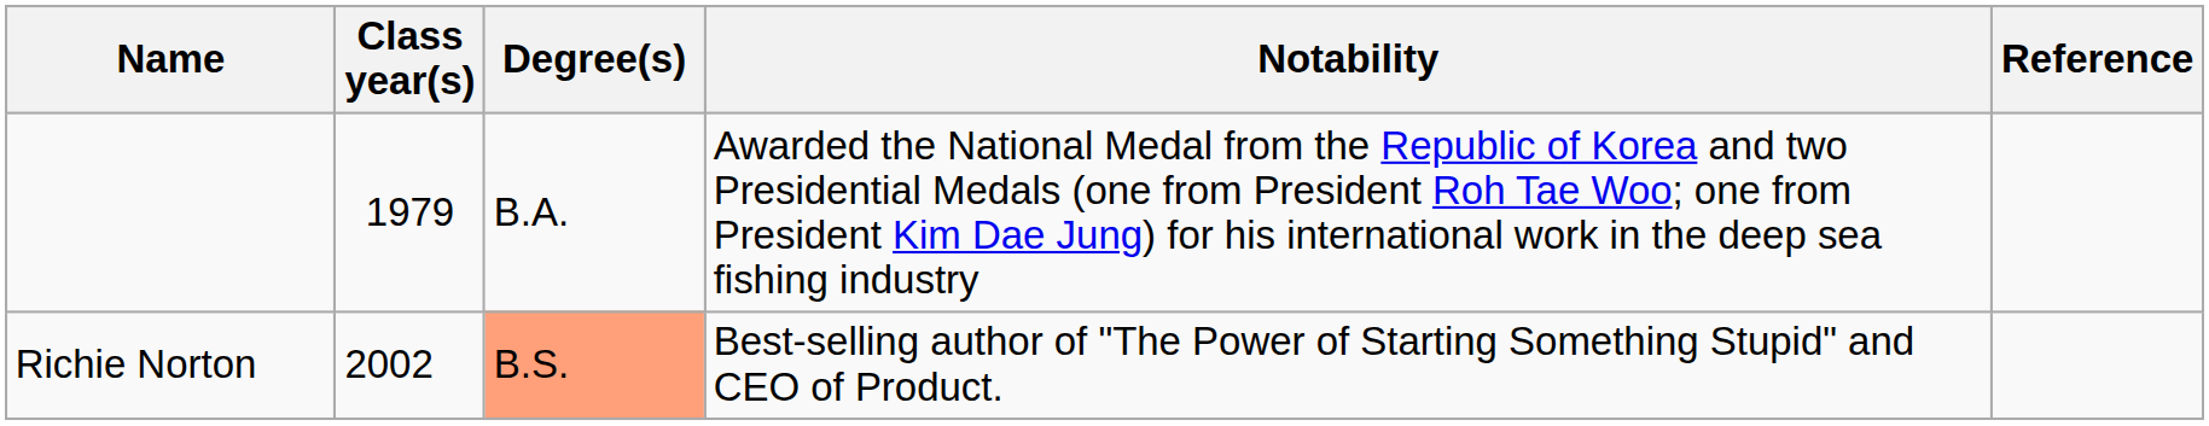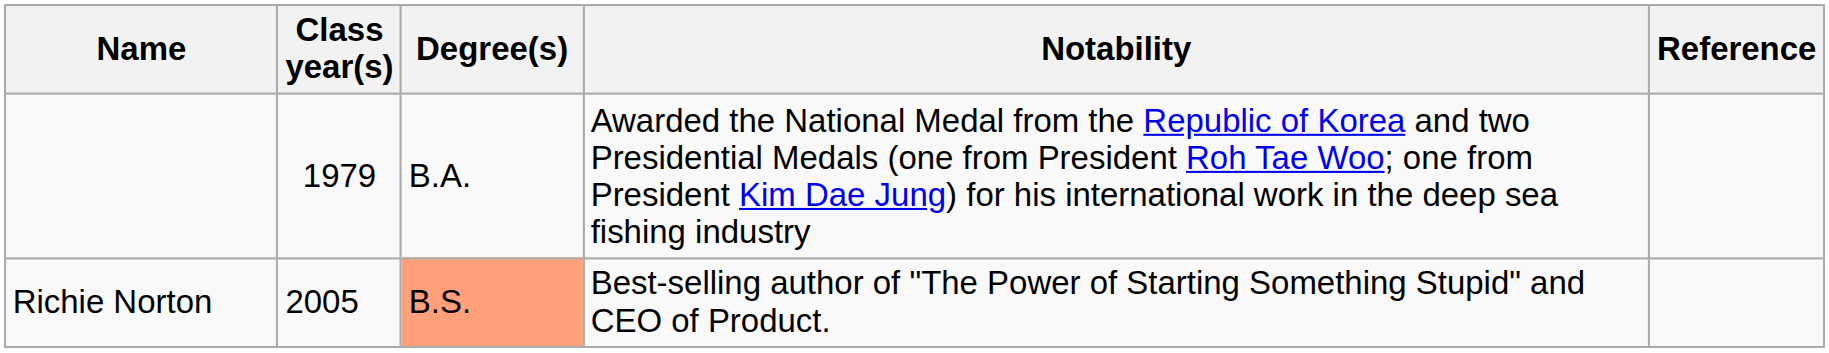 <table class="wikitable sortable" style="width:100%">
 <tr>
 <th width="15%">Name</th>
 <th width="5%">Class year(s)</th>
 <th width="10%">Degree(s)</th>
 <th width="*" class="unsortable">Notability</th>
 <th width="5%" class="unsortable">Reference</th>
 </tr>
 <tr>
 <td></td>
 <td align="center">1979</td>
 <td>B.A.</td>
 <td>Awarded the National Medal from the <a href='#'>Republic of Korea</a> and two Presidential Medals (one from President <a href='#'>Roh Tae Woo</a>; one from President <a href='#'>Kim Dae Jung</a>) for his international work in the deep sea fishing industry</td>
 <td align="center"></td>
 </tr>
 <tr>
 <td>Richie Norton</td>
-<td>2002</td>
+<td>2005</td>
 <td style="background: lightsalmon;">B.S.</td>
 <td>Best-selling author of "The Power of Starting Something Stupid" and CEO of Product.</td>
 <td></td>
 </tr>
 </table>
